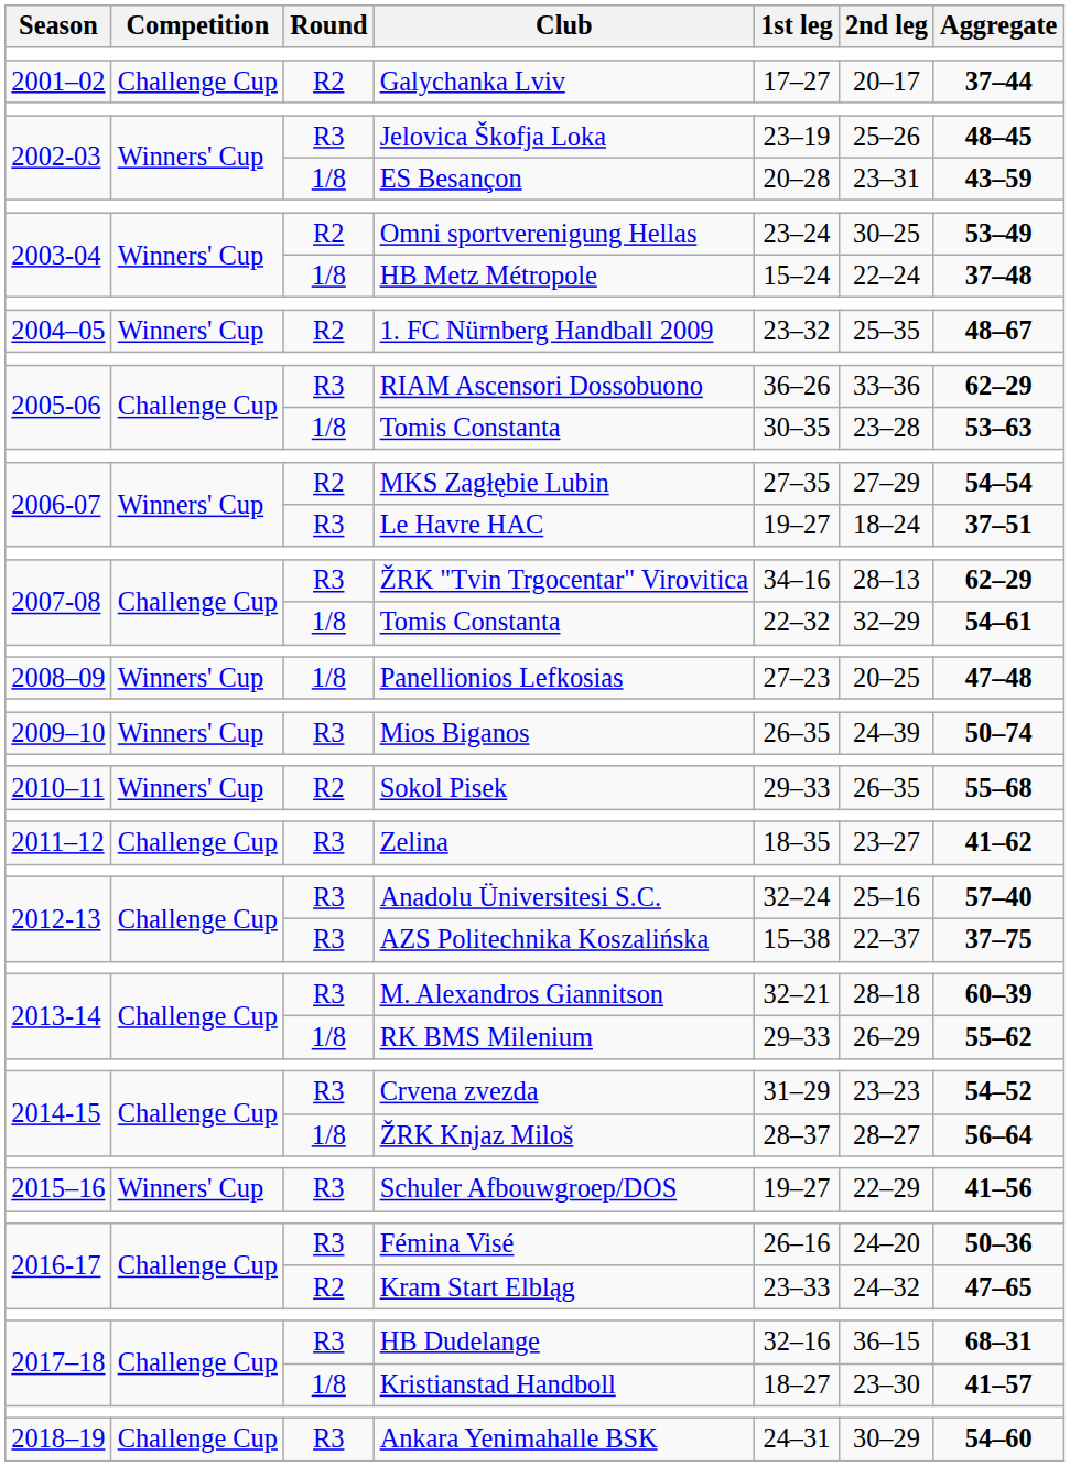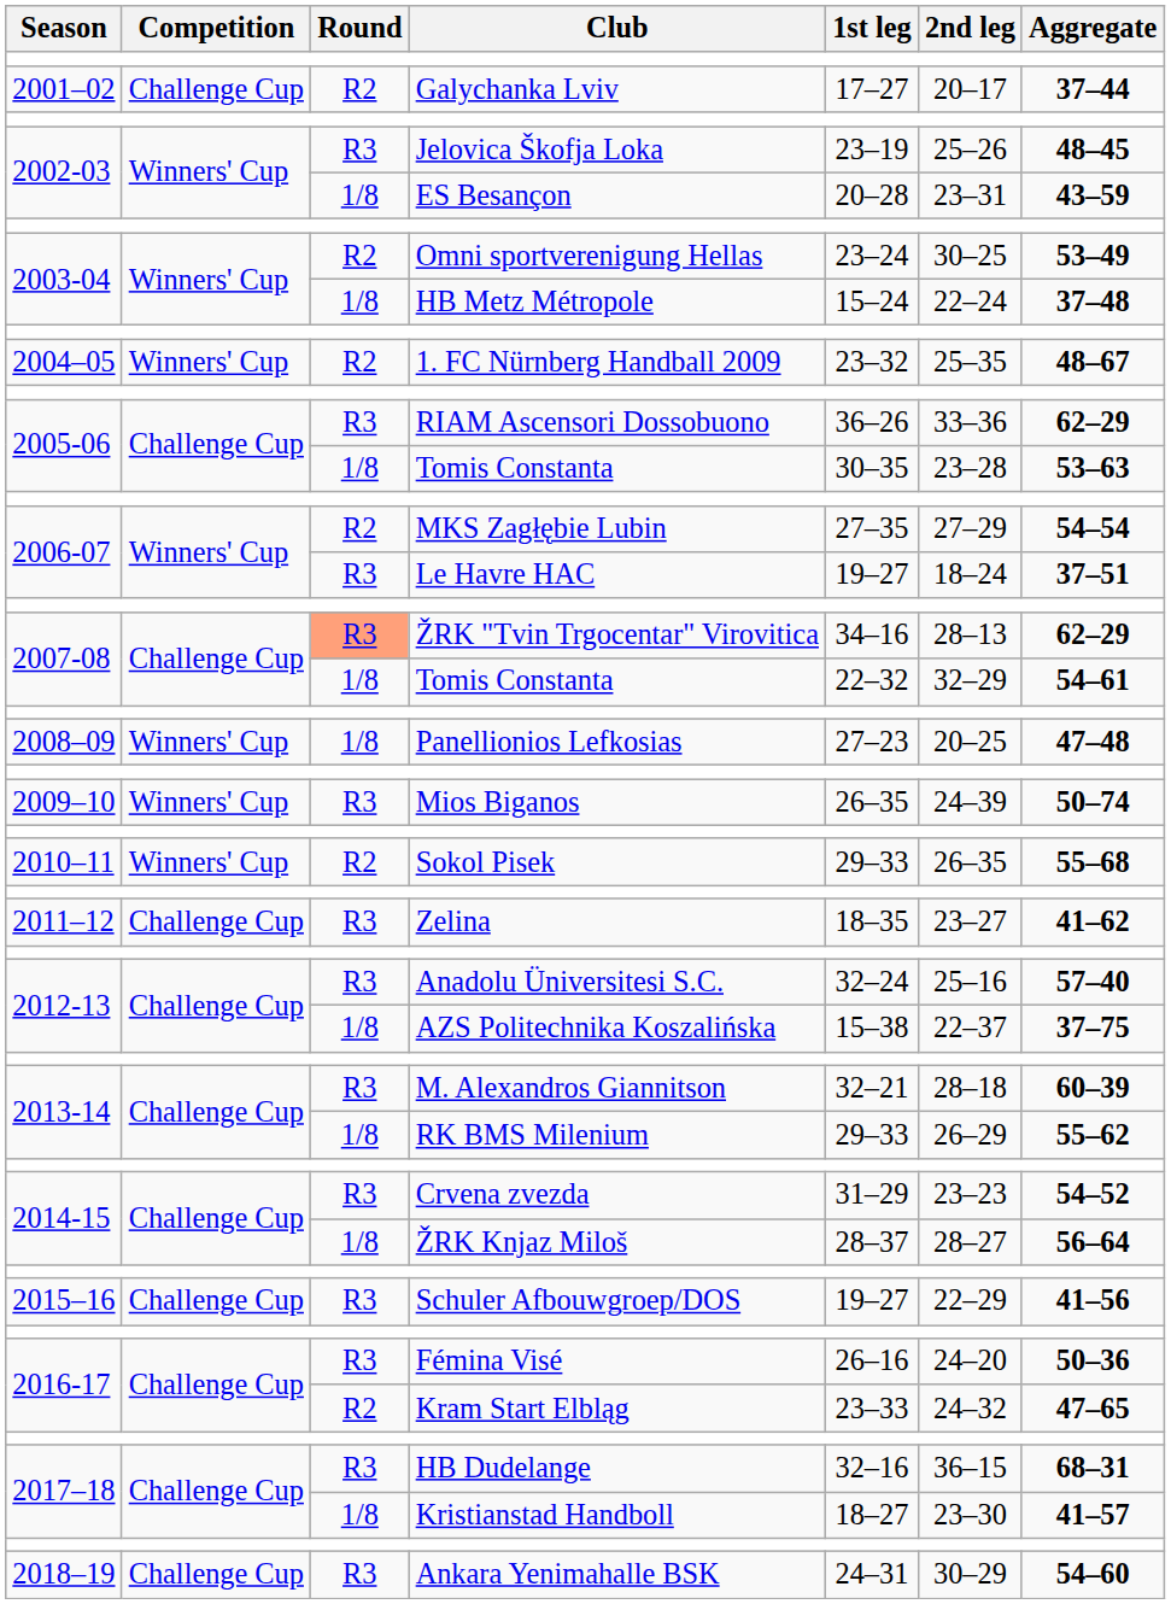 <table class="wikitable">
 <tr>
 <th>Season</th>
 <th>Competition</th>
 <th>Round</th>
 <th>Club</th>
 <th>1st leg</th>
 <th>2nd leg</th>
 <th>Aggregate</th>
 </tr>
 <tr>
 <td colspan="7" bgcolor=white></td>
 </tr>
 <tr>
 <td><a href='#'>2001–02</a></td>
 <td><a href='#'>Challenge Cup</a></td>
 <td style="text-align:center;"><a href='#'>R2</a></td>
 <td> <a href='#'>Galychanka Lviv</a></td>
 <td style="text-align:center;">17–27</td>
 <td style="text-align:center;">20–17</td>
 <td style="text-align:center;"><strong>37–44</strong></td>
 </tr>
 <tr>
 <td colspan="7" bgcolor=white></td>
 </tr>
 <tr>
 <td rowspan="2"><a href='#'>2002-03</a></td>
 <td rowspan="2"><a href='#'>Winners' Cup</a></td>
 <td style="text-align:center;"><a href='#'>R3</a></td>
 <td> <a href='#'>Jelovica Škofja Loka</a></td>
 <td style="text-align:center;">23–19</td>
 <td style="text-align:center;">25–26</td>
 <td style="text-align:center;"><strong>48–45</strong></td>
 </tr>
 <tr>
 <td style="text-align:center;"><a href='#'>1/8</a></td>
 <td> <a href='#'>ES Besançon</a></td>
 <td style="text-align:center;">20–28</td>
 <td style="text-align:center;">23–31</td>
 <td style="text-align:center;"><strong>43–59</strong></td>
 </tr>
 <tr>
 <td colspan="7" bgcolor=white></td>
 </tr>
 <tr>
 <td rowspan="2"><a href='#'>2003-04</a></td>
 <td rowspan="2"><a href='#'>Winners' Cup</a></td>
 <td style="text-align:center;"><a href='#'>R2</a></td>
 <td> <a href='#'>Omni sportverenigung Hellas</a></td>
 <td style="text-align:center;">23–24</td>
 <td style="text-align:center;">30–25</td>
 <td style="text-align:center;"><strong>53–49</strong></td>
 </tr>
 <tr>
 <td style="text-align:center;"><a href='#'>1/8</a></td>
 <td> <a href='#'>HB Metz Métropole</a></td>
 <td style="text-align:center;">15–24</td>
 <td style="text-align:center;">22–24</td>
 <td style="text-align:center;"><strong>37–48</strong></td>
 </tr>
 <tr>
 <td colspan="7" bgcolor=white></td>
 </tr>
 <tr>
 <td><a href='#'>2004–05</a></td>
 <td><a href='#'>Winners' Cup</a></td>
 <td style="text-align:center;"><a href='#'>R2</a></td>
 <td> <a href='#'>1. FC Nürnberg Handball 2009</a></td>
 <td style="text-align:center;">23–32</td>
 <td style="text-align:center;">25–35</td>
 <td style="text-align:center;"><strong>48–67</strong></td>
 </tr>
 <tr>
 <td colspan="7" bgcolor=white></td>
 </tr>
 <tr>
 <td rowspan="2"><a href='#'>2005-06</a></td>
 <td rowspan="2"><a href='#'>Challenge Cup</a></td>
 <td style="text-align:center;"><a href='#'>R3</a></td>
 <td> <a href='#'>RIAM Ascensori Dossobuono</a></td>
 <td style="text-align:center;">36–26</td>
 <td style="text-align:center;">33–36</td>
 <td style="text-align:center;"><strong>62–29</strong></td>
 </tr>
 <tr>
 <td style="text-align:center;"><a href='#'>1/8</a></td>
 <td> <a href='#'>Tomis Constanta</a></td>
 <td style="text-align:center;">30–35</td>
 <td style="text-align:center;">23–28</td>
 <td style="text-align:center;"><strong>53–63</strong></td>
 </tr>
 <tr>
 <td colspan="7" bgcolor=white></td>
 </tr>
 <tr>
 <td rowspan="2"><a href='#'>2006-07</a></td>
 <td rowspan="2"><a href='#'>Winners' Cup</a></td>
 <td style="text-align:center;"><a href='#'>R2</a></td>
 <td> <a href='#'>MKS Zagłębie Lubin</a></td>
 <td style="text-align:center;">27–35</td>
 <td style="text-align:center;">27–29</td>
 <td style="text-align:center;"><strong>54–54</strong></td>
 </tr>
 <tr>
 <td style="text-align:center;"><a href='#'>R3</a></td>
 <td> <a href='#'>Le Havre HAC</a></td>
 <td style="text-align:center;">19–27</td>
 <td style="text-align:center;">18–24</td>
 <td style="text-align:center;"><strong>37–51</strong></td>
 </tr>
 <tr>
 <td colspan="7" bgcolor=white></td>
 </tr>
 <tr>
 <td rowspan="2"><a href='#'>2007-08</a></td>
 <td rowspan="2"><a href='#'>Challenge Cup</a></td>
-<td style="text-align:center;"><a href='#'>R3</a></td>
+<td style="background: lightsalmon; text-align:center;"><a href='#'>R3</a></td>
 <td> <a href='#'>ŽRK "Tvin Trgocentar" Virovitica</a></td>
 <td style="text-align:center;">34–16</td>
 <td style="text-align:center;">28–13</td>
 <td style="text-align:center;"><strong>62–29</strong></td>
 </tr>
 <tr>
 <td style="text-align:center;"><a href='#'>1/8</a></td>
 <td> <a href='#'>Tomis Constanta</a></td>
 <td style="text-align:center;">22–32</td>
 <td style="text-align:center;">32–29</td>
 <td style="text-align:center;"><strong>54–61</strong></td>
 </tr>
 <tr>
 <td colspan="7" bgcolor=white></td>
 </tr>
 <tr>
 <td><a href='#'>2008–09</a></td>
 <td><a href='#'>Winners' Cup</a></td>
 <td style="text-align:center;"><a href='#'>1/8</a></td>
 <td> <a href='#'>Panellionios Lefkosias</a></td>
 <td style="text-align:center;">27–23</td>
 <td style="text-align:center;">20–25</td>
 <td style="text-align:center;"><strong>47–48</strong></td>
 </tr>
 <tr>
 <td colspan="7" bgcolor=white></td>
 </tr>
 <tr>
 <td><a href='#'>2009–10</a></td>
 <td><a href='#'>Winners' Cup</a></td>
 <td style="text-align:center;"><a href='#'>R3</a></td>
 <td> <a href='#'>Mios Biganos</a></td>
 <td style="text-align:center;">26–35</td>
 <td style="text-align:center;">24–39</td>
 <td style="text-align:center;"><strong>50–74</strong></td>
 </tr>
 <tr>
 <td colspan="7" bgcolor=white></td>
 </tr>
 <tr>
 <td><a href='#'>2010–11</a></td>
 <td><a href='#'>Winners' Cup</a></td>
 <td style="text-align:center;"><a href='#'>R2</a></td>
 <td> <a href='#'>Sokol Pisek</a></td>
 <td style="text-align:center;">29–33</td>
 <td style="text-align:center;">26–35</td>
 <td style="text-align:center;"><strong>55–68</strong></td>
 </tr>
 <tr>
 <td colspan="7" bgcolor=white></td>
 </tr>
 <tr>
 <td><a href='#'>2011–12</a></td>
 <td><a href='#'>Challenge Cup</a></td>
 <td style="text-align:center;"><a href='#'>R3</a></td>
 <td> <a href='#'>Zelina</a></td>
 <td style="text-align:center;">18–35</td>
 <td style="text-align:center;">23–27</td>
 <td style="text-align:center;"><strong>41–62</strong></td>
 </tr>
 <tr>
 <td colspan="7" bgcolor=white></td>
 </tr>
 <tr>
 <td rowspan="2"><a href='#'>2012-13</a></td>
 <td rowspan="2"><a href='#'>Challenge Cup</a></td>
 <td style="text-align:center;"><a href='#'>R3</a></td>
 <td> <a href='#'>Anadolu Üniversitesi S.C.</a></td>
 <td style="text-align:center;">32–24</td>
 <td style="text-align:center;">25–16</td>
 <td style="text-align:center;"><strong>57–40</strong></td>
 </tr>
 <tr>
-<td style="text-align:center;"><a href='#'>R3</a></td>
+<td style="text-align:center;"><a href='#'>1/8</a></td>
 <td> <a href='#'>AZS Politechnika Koszalińska</a></td>
 <td style="text-align:center;">15–38</td>
 <td style="text-align:center;">22–37</td>
 <td style="text-align:center;"><strong>37–75</strong></td>
 </tr>
 <tr>
 <td colspan="7" bgcolor=white></td>
 </tr>
 <tr>
 <td rowspan="2"><a href='#'>2013-14</a></td>
 <td rowspan="2"><a href='#'>Challenge Cup</a></td>
 <td style="text-align:center;"><a href='#'>R3</a></td>
 <td> <a href='#'>M. Alexandros Giannitson</a></td>
 <td style="text-align:center;">32–21</td>
 <td style="text-align:center;">28–18</td>
 <td style="text-align:center;"><strong>60–39</strong></td>
 </tr>
 <tr>
 <td style="text-align:center;"><a href='#'>1/8</a></td>
 <td> <a href='#'>RK BMS Milenium</a></td>
 <td style="text-align:center;">29–33</td>
 <td style="text-align:center;">26–29</td>
 <td style="text-align:center;"><strong>55–62</strong></td>
 </tr>
 <tr>
 <td colspan="7" bgcolor=white></td>
 </tr>
 <tr>
 <td rowspan="2"><a href='#'>2014-15</a></td>
 <td rowspan="2"><a href='#'>Challenge Cup</a></td>
 <td style="text-align:center;"><a href='#'>R3</a></td>
 <td> <a href='#'>Crvena zvezda</a></td>
 <td style="text-align:center;">31–29</td>
 <td style="text-align:center;">23–23</td>
 <td style="text-align:center;"><strong>54–52</strong></td>
 </tr>
 <tr>
 <td style="text-align:center;"><a href='#'>1/8</a></td>
 <td> <a href='#'>ŽRK Knjaz Miloš</a></td>
 <td style="text-align:center;">28–37</td>
 <td style="text-align:center;">28–27</td>
 <td style="text-align:center;"><strong>56–64</strong></td>
 </tr>
 <tr>
 <td colspan="7" bgcolor=white></td>
 </tr>
 <tr>
 <td><a href='#'>2015–16</a></td>
-<td><a href='#'>Winners' Cup</a></td>
+<td><a href='#'>Challenge Cup</a></td>
 <td style="text-align:center;"><a href='#'>R3</a></td>
 <td> <a href='#'>Schuler Afbouwgroep/DOS</a></td>
 <td style="text-align:center;">19–27</td>
 <td style="text-align:center;">22–29</td>
 <td style="text-align:center;"><strong>41–56</strong></td>
 </tr>
 <tr>
 <td colspan="7" bgcolor=white></td>
 </tr>
 <tr>
 <td rowspan="2"><a href='#'>2016-17</a></td>
 <td rowspan="2"><a href='#'>Challenge Cup</a></td>
 <td style="text-align:center;"><a href='#'>R3</a></td>
 <td> <a href='#'>Fémina Visé</a></td>
 <td style="text-align:center;">26–16</td>
 <td style="text-align:center;">24–20</td>
 <td style="text-align:center;"><strong>50–36</strong></td>
 </tr>
 <tr>
 <td style="text-align:center;"><a href='#'>R2</a></td>
 <td> <a href='#'>Kram Start Elbląg</a></td>
 <td style="text-align:center;">23–33</td>
 <td style="text-align:center;">24–32</td>
 <td style="text-align:center;"><strong>47–65</strong></td>
 </tr>
 <tr>
 <td colspan="7" bgcolor=white></td>
 </tr>
 <tr>
 <td rowspan="2"><a href='#'>2017–18</a></td>
 <td rowspan="2"><a href='#'>Challenge Cup</a></td>
 <td style="text-align:center;"><a href='#'>R3</a></td>
 <td> <a href='#'>HB Dudelange</a></td>
 <td style="text-align:center;">32–16</td>
 <td style="text-align:center;">36–15</td>
 <td style="text-align:center;"><strong>68–31</strong></td>
 </tr>
 <tr>
 <td style="text-align:center;"><a href='#'>1/8</a></td>
 <td> <a href='#'>Kristianstad Handboll</a></td>
 <td style="text-align:center;">18–27</td>
 <td style="text-align:center;">23–30</td>
 <td style="text-align:center;"><strong>41–57</strong></td>
 </tr>
 <tr>
 <td colspan="7" bgcolor=white></td>
 </tr>
 <tr>
 <td><a href='#'>2018–19</a></td>
 <td><a href='#'>Challenge Cup</a></td>
 <td style="text-align:center;"><a href='#'>R3</a></td>
 <td> <a href='#'>Ankara Yenimahalle BSK</a></td>
 <td style="text-align:center;">24–31</td>
 <td style="text-align:center;">30–29</td>
 <td style="text-align:center;"><strong>54–60</strong></td>
 </tr>
 </table>
